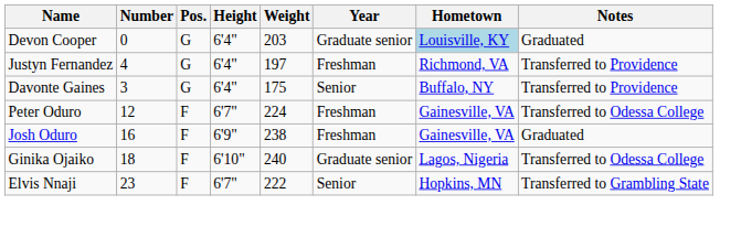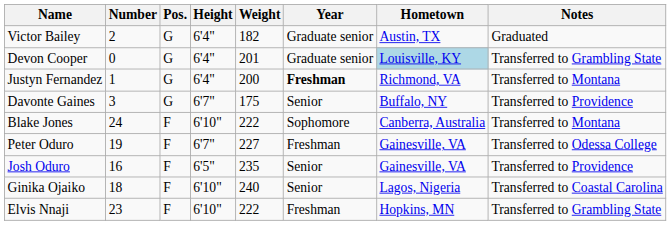 <table class="wikitable sortable" border="1">
 <tr>
 <th>Name</th>
 <th>Number</th>
 <th>Pos.</th>
 <th>Height</th>
 <th>Weight</th>
 <th>Year</th>
 <th>Hometown</th>
 <th class="unsortable">Notes</th>
 </tr>
 <tr>
+<td sortname>Victor Bailey</td>
+<td>2</td>
+<td>G</td>
+<td>6'4"</td>
+<td>182</td>
+<td>Graduate senior</td>
+<td><a href='#'>Austin, TX</a></td>
+<td>Graduated</td>
+</tr>
+<tr>
 <td sortname>Devon Cooper</td>
 <td>0</td>
 <td>G</td>
 <td>6'4"</td>
-<td>203</td>
+<td>201</td>
 <td>Graduate senior</td>
 <td style="background: lightblue;"><a href='#'>Louisville, KY</a></td>
-<td>Graduated</td>
+<td>Transferred to <a href='#'>Grambling State</a></td>
 </tr>
 <tr>
 <td sortname>Justyn Fernandez</td>
-<td>4</td>
+<td>1</td>
 <td>G</td>
 <td>6'4"</td>
-<td>197</td>
-<td>Freshman</td>
+<td>200</td>
+<td><strong>Freshman</strong></td>
 <td><a href='#'>Richmond, VA</a></td>
-<td>Transferred to <a href='#'>Providence</a></td>
+<td>Transferred to <a href='#'>Montana</a></td>
 </tr>
 <tr>
 <td sortname>Davonte Gaines</td>
 <td>3</td>
 <td>G</td>
-<td>6'4"</td>
+<td>6'7"</td>
 <td>175</td>
 <td>Senior</td>
 <td><a href='#'>Buffalo, NY</a></td>
 <td>Transferred to <a href='#'>Providence</a></td>
 </tr>
 <tr>
+<td sortname>Blake Jones</td>
+<td>24</td>
+<td>F</td>
+<td>6'10"</td>
+<td>222</td>
+<td>Sophomore</td>
+<td><a href='#'>Canberra, Australia</a></td>
+<td>Transferred to <a href='#'>Montana</a></td>
+</tr>
+<tr>
 <td sortname>Peter Oduro</td>
-<td>12</td>
+<td>19</td>
 <td>F</td>
 <td>6'7"</td>
-<td>224</td>
+<td>227</td>
 <td>Freshman</td>
 <td><a href='#'>Gainesville, VA</a></td>
 <td>Transferred to <a href='#'>Odessa College</a></td>
 </tr>
 <tr>
 <td sortname><a href='#'>Josh Oduro</a></td>
 <td>16</td>
 <td>F</td>
-<td>6'9"</td>
-<td>238</td>
-<td>Freshman</td>
+<td>6'5"</td>
+<td>235</td>
+<td>Senior</td>
 <td><a href='#'>Gainesville, VA</a></td>
-<td>Graduated</td>
+<td>Transferred to <a href='#'>Providence</a></td>
 </tr>
 <tr>
 <td sortname>Ginika Ojaiko</td>
 <td>18</td>
 <td>F</td>
 <td>6'10"</td>
 <td>240</td>
-<td>Graduate senior</td>
+<td>Senior</td>
 <td><a href='#'>Lagos, Nigeria</a></td>
-<td>Transferred to <a href='#'>Odessa College</a></td>
+<td>Transferred to <a href='#'>Coastal Carolina</a></td>
 </tr>
 <tr>
 <td sortname>Elvis Nnaji</td>
 <td>23</td>
 <td>F</td>
-<td>6'7"</td>
+<td>6'10"</td>
 <td>222</td>
-<td>Senior</td>
+<td>Freshman</td>
 <td><a href='#'>Hopkins, MN</a></td>
 <td>Transferred to <a href='#'>Grambling State</a></td>
 </tr>
 </table>
